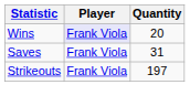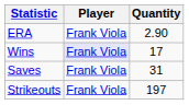 <table class="wikitable" style="text-align: center;">
 <tr>
 <th><a href='#'>Statistic</a></th>
 <th>Player</th>
 <th>Quantity</th>
 </tr>
 <tr>
+<td align="left"><a href='#'>ERA</a></td>
+<td><a href='#'>Frank Viola</a></td>
+<td>2.90</td>
+</tr>
+<tr>
 <td align="left"><a href='#'>Wins</a></td>
 <td style="background: lavender;"><a href='#'>Frank Viola</a></td>
-<td>20</td>
+<td>17</td>
 </tr>
 <tr>
 <td align="left"><a href='#'>Saves</a></td>
 <td><a href='#'>Frank Viola</a></td>
 <td>31</td>
 </tr>
 <tr>
 <td align="left"><a href='#'>Strikeouts</a></td>
 <td><a href='#'>Frank Viola</a></td>
 <td>197</td>
 </tr>
 </table>
